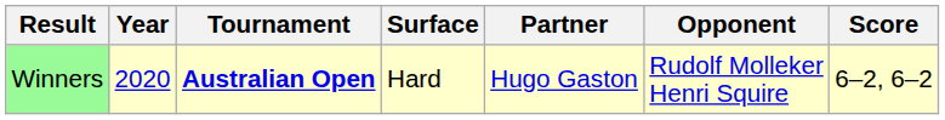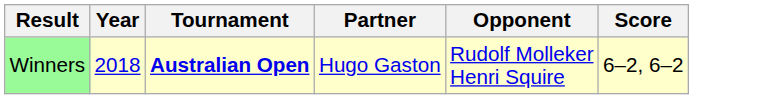 <table class="sortable wikitable">
 <tr>
 <th>Result</th>
 <th>Year</th>
 <th>Tournament</th>
-<th>Surface</th>
 <th>Partner</th>
 <th>Opponent</th>
 <th>Score</th>
 </tr>
 <tr bgcolor=ffffcc>
 <td bgcolor=98FB98>Winners</td>
-<td><a href='#'>2020</a></td>
+<td><a href='#'>2018</a></td>
 <td><strong><a href='#'>Australian Open</a></strong></td>
-<td>Hard</td>
 <td> <a href='#'>Hugo Gaston</a></td>
 <td> <a href='#'>Rudolf Molleker</a><br> <a href='#'>Henri Squire</a></td>
 <td>6–2, 6–2</td>
 </tr>
 </table>
